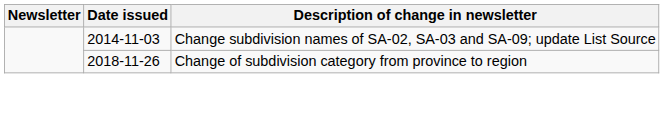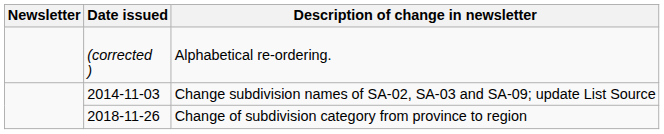 <table class="wikitable">
 <tr>
 <th>Newsletter</th>
 <th>Date issued</th>
 <th>Description of change in newsletter</th>
+</tr>
+<tr>
+<td id="II-3"></td>
+<td><br> <em>(corrected<br> )</em></td>
+<td>Alphabetical re-ordering.</td>
 </tr>
 <tr>
 <td rowspan="2"></td>
 <td>2014-11-03</td>
 <td>Change subdivision names of SA-02, SA-03 and SA-09; update List Source</td>
 </tr>
 <tr>
 <td>2018-11-26</td>
 <td>Change of subdivision category from province to region</td>
 </tr>
 </table>
